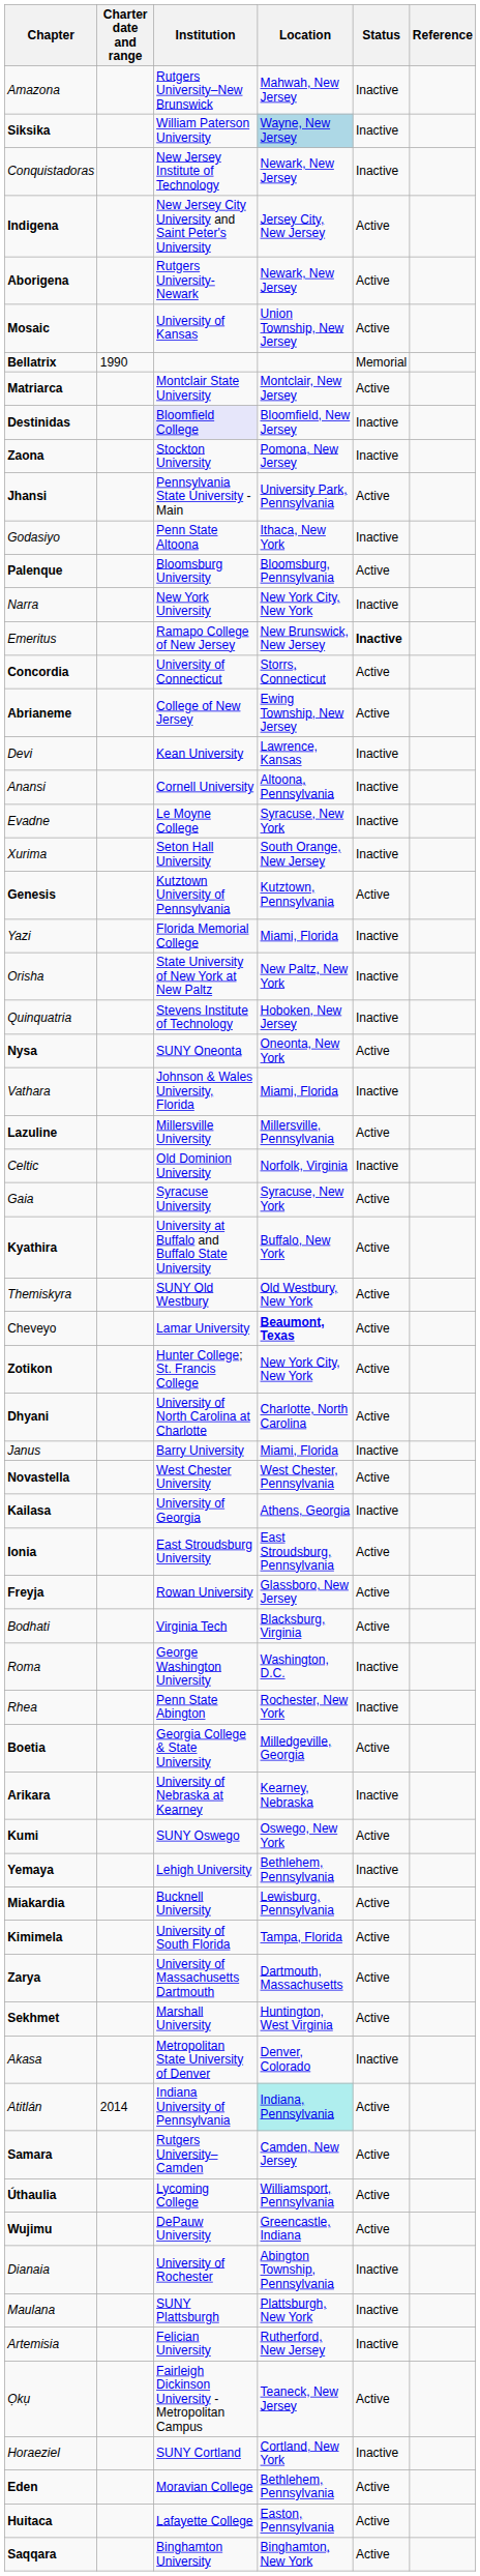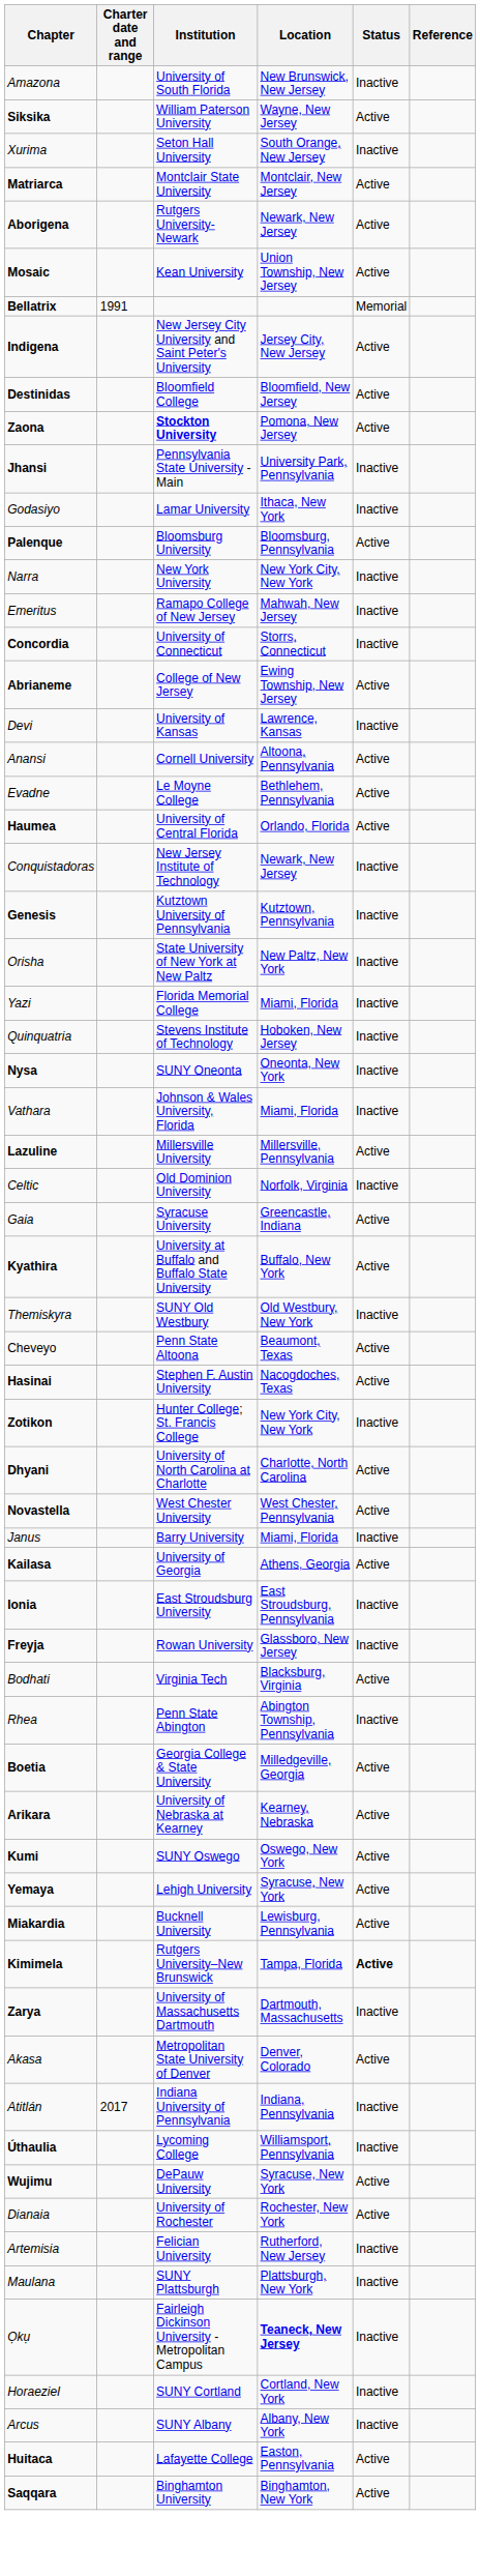 <table class="wikitable sortable collapsible">
 <tr>
 <th>Chapter</th>
 <th>Charter date and range</th>
 <th>Institution</th>
 <th>Location</th>
 <th>Status</th>
 <th>Reference</th>
 </tr>
 <tr>
 <td><em>Amazona</em></td>
 <td></td>
-<td><a href='#'>Rutgers University–New Brunswick</a></td>
-<td><a href='#'>Mahwah, New Jersey</a></td>
+<td><a href='#'>University of South Florida</a></td>
+<td><a href='#'>New Brunswick, New Jersey</a></td>
 <td>Inactive</td>
 <td></td>
 </tr>
 <tr>
 <td><strong>Siksika</strong></td>
 <td></td>
 <td><a href='#'>William Paterson University</a></td>
-<td style="background: lightblue;"><a href='#'>Wayne, New Jersey</a></td>
+<td><a href='#'>Wayne, New Jersey</a></td>
+<td>Active</td>
+<td></td>
+</tr>
+<tr>
+<td><em>Xurima</em></td>
+<td></td>
+<td><a href='#'>Seton Hall University</a></td>
+<td><a href='#'>South Orange, New Jersey</a></td>
 <td>Inactive</td>
 <td></td>
 </tr>
 <tr>
-<td><em>Conquistadoras</em></td>
+<td><strong>Matriarca</strong></td>
 <td></td>
-<td><a href='#'>New Jersey Institute of Technology</a></td>
-<td><a href='#'>Newark, New Jersey</a></td>
-<td>Inactive</td>
-<td></td>
-</tr>
-<tr>
-<td><strong>Indigena</strong></td>
-<td></td>
-<td><a href='#'>New Jersey City University</a> and <a href='#'>Saint Peter's University</a></td>
-<td><a href='#'>Jersey City, New Jersey</a></td>
+<td><a href='#'>Montclair State University</a></td>
+<td><a href='#'>Montclair, New Jersey</a></td>
 <td>Active</td>
 <td></td>
 </tr>
 <tr>
 <td><strong>Aborigena</strong></td>
 <td></td>
 <td><a href='#'>Rutgers University-Newark</a></td>
 <td><a href='#'>Newark, New Jersey</a></td>
 <td>Active</td>
 <td></td>
 </tr>
 <tr>
 <td><strong>Mosaic</strong></td>
 <td></td>
-<td><a href='#'>University of Kansas</a></td>
+<td><a href='#'>Kean University</a></td>
 <td><a href='#'>Union Township, New Jersey</a></td>
 <td>Active</td>
 <td></td>
 </tr>
 <tr>
 <td><strong>Bellatrix</strong></td>
-<td>1990</td>
+<td>1991</td>
 <td></td>
 <td></td>
 <td>Memorial</td>
 <td></td>
 </tr>
 <tr>
-<td><strong>Matriarca</strong></td>
+<td><strong>Indigena</strong></td>
 <td></td>
-<td><a href='#'>Montclair State University</a></td>
-<td><a href='#'>Montclair, New Jersey</a></td>
+<td><a href='#'>New Jersey City University</a> and <a href='#'>Saint Peter's University</a></td>
+<td><a href='#'>Jersey City, New Jersey</a></td>
 <td>Active</td>
 <td></td>
 </tr>
 <tr>
 <td><strong>Destinidas</strong></td>
 <td></td>
-<td style="background: lavender;"><a href='#'>Bloomfield College</a></td>
+<td><a href='#'>Bloomfield College</a></td>
 <td><a href='#'>Bloomfield, New Jersey</a></td>
-<td>Inactive</td>
+<td>Active</td>
 <td></td>
 </tr>
 <tr>
 <td><strong>Zaona</strong></td>
 <td></td>
-<td><a href='#'>Stockton University</a></td>
+<td><strong><a href='#'>Stockton University</a></strong></td>
 <td><a href='#'>Pomona, New Jersey</a></td>
-<td>Inactive</td>
+<td>Active</td>
 <td></td>
 </tr>
 <tr>
 <td><strong>Jhansi</strong></td>
 <td></td>
 <td><a href='#'>Pennsylvania State University</a> - Main</td>
 <td><a href='#'>University Park, Pennsylvania</a></td>
-<td>Active</td>
+<td>Inactive</td>
 <td></td>
 </tr>
 <tr>
 <td><em>Godasiyo</em></td>
 <td></td>
-<td><a href='#'>Penn State Altoona</a></td>
+<td><a href='#'>Lamar University</a></td>
 <td><a href='#'>Ithaca, New York</a></td>
 <td>Inactive</td>
 <td></td>
 </tr>
 <tr>
 <td><strong>Palenque</strong></td>
 <td></td>
 <td><a href='#'>Bloomsburg University</a></td>
 <td><a href='#'>Bloomsburg, Pennsylvania</a></td>
 <td>Active</td>
 <td></td>
 </tr>
 <tr>
 <td><em>Narra</em></td>
 <td></td>
 <td><a href='#'>New York University</a></td>
 <td><a href='#'>New York City, New York</a></td>
 <td>Inactive</td>
 <td></td>
 </tr>
 <tr>
 <td><em>Emeritus</em></td>
 <td></td>
 <td><a href='#'>Ramapo College of New Jersey</a></td>
-<td><a href='#'>New Brunswick, New Jersey</a></td>
-<td><strong>Inactive</strong></td>
+<td><a href='#'>Mahwah, New Jersey</a></td>
+<td>Inactive</td>
 <td></td>
 </tr>
 <tr>
 <td><strong>Concordia</strong></td>
 <td></td>
 <td><a href='#'>University of Connecticut</a></td>
 <td><a href='#'>Storrs, Connecticut</a></td>
-<td>Active</td>
+<td>Inactive</td>
 <td></td>
 </tr>
 <tr>
 <td><strong>Abrianeme</strong></td>
 <td></td>
 <td><a href='#'>College of New Jersey</a></td>
 <td><a href='#'>Ewing Township, New Jersey</a></td>
 <td>Active</td>
 <td></td>
 </tr>
 <tr>
 <td><em>Devi</em></td>
 <td></td>
-<td><a href='#'>Kean University</a></td>
+<td><a href='#'>University of Kansas</a></td>
 <td><a href='#'>Lawrence, Kansas</a></td>
 <td>Inactive</td>
 <td></td>
 </tr>
 <tr>
 <td><em>Anansi</em></td>
 <td></td>
 <td><a href='#'>Cornell University</a></td>
 <td><a href='#'>Altoona, Pennsylvania</a></td>
-<td>Inactive</td>
+<td>Active</td>
 <td></td>
 </tr>
 <tr>
 <td><em>Evadne</em></td>
 <td></td>
 <td><a href='#'>Le Moyne College</a></td>
-<td><a href='#'>Syracuse, New York</a></td>
-<td>Inactive</td>
+<td><a href='#'>Bethlehem, Pennsylvania</a></td>
+<td>Active</td>
 <td></td>
 </tr>
 <tr>
-<td><em>Xurima</em></td>
+<td><strong>Haumea</strong></td>
 <td></td>
-<td><a href='#'>Seton Hall University</a></td>
-<td><a href='#'>South Orange, New Jersey</a></td>
+<td><a href='#'>University of Central Florida</a></td>
+<td><a href='#'>Orlando, Florida</a></td>
+<td>Active</td>
+<td></td>
+</tr>
+<tr>
+<td><em>Conquistadoras</em></td>
+<td></td>
+<td><a href='#'>New Jersey Institute of Technology</a></td>
+<td><a href='#'>Newark, New Jersey</a></td>
 <td>Inactive</td>
 <td></td>
 </tr>
 <tr>
 <td><strong>Genesis</strong></td>
 <td></td>
 <td><a href='#'>Kutztown University of Pennsylvania</a></td>
 <td><a href='#'>Kutztown, Pennsylvania</a></td>
-<td>Active</td>
-<td></td>
-</tr>
-<tr>
-<td><em>Yazi</em></td>
-<td></td>
-<td><a href='#'>Florida Memorial College</a></td>
-<td><a href='#'>Miami, Florida</a></td>
 <td>Inactive</td>
 <td></td>
 </tr>
 <tr>
 <td><em>Orisha</em></td>
 <td></td>
 <td><a href='#'>State University of New York at New Paltz</a></td>
 <td><a href='#'>New Paltz, New York</a></td>
+<td>Inactive</td>
+<td></td>
+</tr>
+<tr>
+<td><em>Yazi</em></td>
+<td></td>
+<td><a href='#'>Florida Memorial College</a></td>
+<td><a href='#'>Miami, Florida</a></td>
 <td>Inactive</td>
 <td></td>
 </tr>
 <tr>
 <td><em>Quinquatria</em></td>
 <td></td>
 <td><a href='#'>Stevens Institute of Technology</a></td>
 <td><a href='#'>Hoboken, New Jersey</a></td>
 <td>Inactive</td>
 <td></td>
 </tr>
 <tr>
 <td><strong>Nysa</strong></td>
 <td></td>
 <td><a href='#'>SUNY Oneonta</a></td>
 <td><a href='#'>Oneonta, New York</a></td>
-<td>Active</td>
+<td>Inactive</td>
 <td></td>
 </tr>
 <tr>
 <td><em>Vathara</em></td>
 <td></td>
 <td><a href='#'>Johnson & Wales University, Florida</a></td>
 <td><a href='#'>Miami, Florida</a></td>
 <td>Inactive</td>
 <td></td>
 </tr>
 <tr>
 <td><strong>Lazuline</strong></td>
 <td></td>
 <td><a href='#'>Millersville University</a></td>
 <td><a href='#'>Millersville, Pennsylvania</a></td>
 <td>Active</td>
 <td></td>
 </tr>
 <tr>
 <td><em>Celtic</em></td>
 <td></td>
 <td><a href='#'>Old Dominion University</a></td>
 <td><a href='#'>Norfolk, Virginia</a></td>
 <td>Inactive</td>
 <td></td>
 </tr>
 <tr>
 <td><em>Gaia</em></td>
 <td></td>
 <td><a href='#'>Syracuse University</a></td>
-<td><a href='#'>Syracuse, New York</a></td>
+<td><a href='#'>Greencastle, Indiana</a></td>
 <td>Active</td>
 <td></td>
 </tr>
 <tr>
 <td><strong>Kyathira</strong></td>
 <td></td>
 <td><a href='#'>University at Buffalo</a> and <a href='#'>Buffalo State University</a></td>
 <td><a href='#'>Buffalo, New York</a></td>
 <td>Active</td>
 <td></td>
 </tr>
 <tr>
 <td><em>Themiskyra</em></td>
 <td></td>
 <td><a href='#'>SUNY Old Westbury</a></td>
 <td><a href='#'>Old Westbury, New York</a></td>
-<td>Active</td>
+<td>Inactive</td>
 <td></td>
 </tr>
 <tr>
 <td>Cheveyo</td>
 <td></td>
-<td><a href='#'>Lamar University</a></td>
-<td><strong><a href='#'>Beaumont, Texas</a></strong></td>
+<td><a href='#'>Penn State Altoona</a></td>
+<td><a href='#'>Beaumont, Texas</a></td>
+<td>Active</td>
+<td></td>
+</tr>
+<tr>
+<td><strong>Hasinai</strong></td>
+<td></td>
+<td><a href='#'>Stephen F. Austin University</a></td>
+<td><a href='#'>Nacogdoches, Texas</a></td>
 <td>Active</td>
 <td></td>
 </tr>
 <tr>
 <td><strong>Zotikon</strong></td>
 <td></td>
 <td><a href='#'>Hunter College</a>; <a href='#'>St. Francis College</a></td>
 <td><a href='#'>New York City, New York</a></td>
-<td>Active</td>
+<td>Inactive</td>
 <td></td>
 </tr>
 <tr>
 <td><strong>Dhyani</strong></td>
 <td></td>
 <td><a href='#'>University of North Carolina at Charlotte</a></td>
 <td><a href='#'>Charlotte, North Carolina</a></td>
+<td>Active</td>
+<td></td>
+</tr>
+<tr>
+<td><strong>Novastella</strong></td>
+<td></td>
+<td><a href='#'>West Chester University</a></td>
+<td><a href='#'>West Chester, Pennsylvania</a></td>
 <td>Active</td>
 <td></td>
 </tr>
 <tr>
 <td><em>Janus</em></td>
 <td></td>
 <td><a href='#'>Barry University</a></td>
 <td><a href='#'>Miami, Florida</a></td>
 <td>Inactive</td>
 <td></td>
 </tr>
 <tr>
-<td><strong>Novastella</strong></td>
-<td></td>
-<td><a href='#'>West Chester University</a></td>
-<td><a href='#'>West Chester, Pennsylvania</a></td>
-<td>Active</td>
-<td></td>
-</tr>
-<tr>
 <td><strong>Kailasa</strong></td>
 <td></td>
 <td><a href='#'>University of Georgia</a></td>
 <td><a href='#'>Athens, Georgia</a></td>
-<td>Inactive</td>
+<td>Active</td>
 <td></td>
 </tr>
 <tr>
 <td><strong>Ionia</strong></td>
 <td></td>
 <td><a href='#'>East Stroudsburg University</a></td>
 <td><a href='#'>East Stroudsburg, Pennsylvania</a></td>
-<td>Active</td>
+<td>Inactive</td>
 <td></td>
 </tr>
 <tr>
 <td><strong>Freyja</strong></td>
 <td></td>
 <td><a href='#'>Rowan University</a></td>
 <td><a href='#'>Glassboro, New Jersey</a></td>
-<td>Active</td>
+<td>Inactive</td>
 <td></td>
 </tr>
 <tr>
 <td><em>Bodhati</em></td>
 <td></td>
 <td><a href='#'>Virginia Tech</a></td>
 <td><a href='#'>Blacksburg, Virginia</a></td>
 <td>Active</td>
 <td></td>
 </tr>
 <tr>
-<td><em>Roma</em></td>
-<td></td>
-<td><a href='#'>George Washington University</a></td>
-<td><a href='#'>Washington, D.C.</a></td>
-<td>Inactive</td>
-<td></td>
-</tr>
-<tr>
 <td><em>Rhea</em></td>
 <td></td>
 <td><a href='#'>Penn State Abington</a></td>
-<td><a href='#'>Rochester, New York</a></td>
+<td><a href='#'>Abington Township, Pennsylvania</a></td>
 <td>Inactive</td>
 <td></td>
 </tr>
 <tr>
 <td><strong>Boetia</strong></td>
 <td></td>
 <td><a href='#'>Georgia College & State University</a></td>
 <td><a href='#'>Milledgeville, Georgia</a></td>
 <td>Active</td>
 <td></td>
 </tr>
 <tr>
 <td><strong>Arikara</strong></td>
 <td></td>
 <td><a href='#'>University of Nebraska at Kearney</a></td>
 <td><a href='#'>Kearney, Nebraska</a></td>
-<td>Inactive</td>
+<td>Active</td>
 <td></td>
 </tr>
 <tr>
 <td><strong>Kumi</strong></td>
 <td></td>
 <td><a href='#'>SUNY Oswego</a></td>
 <td><a href='#'>Oswego, New York</a></td>
 <td>Active</td>
 <td></td>
 </tr>
 <tr>
 <td><strong>Yemaya</strong></td>
 <td></td>
 <td><a href='#'>Lehigh University</a></td>
-<td><a href='#'>Bethlehem, Pennsylvania</a></td>
-<td>Inactive</td>
+<td><a href='#'>Syracuse, New York</a></td>
+<td>Active</td>
 <td></td>
 </tr>
 <tr>
 <td><strong>Miakardia</strong></td>
 <td></td>
 <td><a href='#'>Bucknell University</a></td>
 <td><a href='#'>Lewisburg, Pennsylvania</a></td>
 <td>Active</td>
 <td></td>
 </tr>
 <tr>
 <td><strong>Kimimela</strong></td>
 <td></td>
-<td><a href='#'>University of South Florida</a></td>
+<td><a href='#'>Rutgers University–New Brunswick</a></td>
 <td><a href='#'>Tampa, Florida</a></td>
-<td>Active</td>
+<td><strong>Active</strong></td>
 <td></td>
 </tr>
 <tr>
 <td><strong>Zarya</strong></td>
 <td></td>
 <td><a href='#'>University of Massachusetts Dartmouth</a></td>
 <td><a href='#'>Dartmouth, Massachusetts</a></td>
-<td>Active</td>
-<td></td>
-</tr>
-<tr>
-<td><strong>Sekhmet</strong></td>
-<td></td>
-<td><a href='#'>Marshall University</a></td>
-<td><a href='#'>Huntington, West Virginia</a></td>
-<td>Active</td>
+<td>Inactive</td>
 <td></td>
 </tr>
 <tr>
 <td><em>Akasa</em></td>
 <td></td>
 <td><a href='#'>Metropolitan State University of Denver</a></td>
 <td><a href='#'>Denver, Colorado</a></td>
-<td>Inactive</td>
+<td>Active</td>
 <td></td>
 </tr>
 <tr>
 <td><em>Atitlán</em></td>
-<td>2014</td>
+<td>2017</td>
 <td><a href='#'>Indiana University of Pennsylvania</a></td>
-<td style="background: paleturquoise;"><a href='#'>Indiana, Pennsylvania</a></td>
-<td>Active</td>
-<td></td>
-</tr>
-<tr>
-<td><strong>Samara</strong></td>
-<td></td>
-<td><a href='#'>Rutgers University–Camden</a></td>
-<td><a href='#'>Camden, New Jersey</a></td>
-<td>Active</td>
+<td><a href='#'>Indiana, Pennsylvania</a></td>
+<td>Inactive</td>
 <td></td>
 </tr>
 <tr>
 <td><strong>Úthaulia</strong></td>
 <td></td>
 <td><a href='#'>Lycoming College</a></td>
 <td><a href='#'>Williamsport, Pennsylvania</a></td>
-<td>Active</td>
+<td>Inactive</td>
 <td></td>
 </tr>
 <tr>
 <td><strong>Wujimu</strong></td>
 <td></td>
 <td><a href='#'>DePauw University</a></td>
-<td><a href='#'>Greencastle, Indiana</a></td>
+<td><a href='#'>Syracuse, New York</a></td>
 <td>Active</td>
 <td></td>
 </tr>
 <tr>
 <td><em>Dianaia</em></td>
 <td></td>
 <td><a href='#'>University of Rochester</a></td>
-<td><a href='#'>Abington Township, Pennsylvania</a></td>
+<td><a href='#'>Rochester, New York</a></td>
+<td>Active</td>
+<td></td>
+</tr>
+<tr>
+<td><em>Artemisia</em></td>
+<td></td>
+<td><a href='#'>Felician University</a></td>
+<td><a href='#'>Rutherford, New Jersey</a></td>
 <td>Inactive</td>
 <td></td>
 </tr>
 <tr>
 <td><em>Maulana</em></td>
 <td></td>
 <td><a href='#'>SUNY Plattsburgh</a></td>
 <td><a href='#'>Plattsburgh, New York</a></td>
 <td>Inactive</td>
 <td></td>
 </tr>
 <tr>
-<td><em>Artemisia</em></td>
-<td></td>
-<td><a href='#'>Felician University</a></td>
-<td><a href='#'>Rutherford, New Jersey</a></td>
-<td>Inactive</td>
-<td></td>
-</tr>
-<tr>
 <td><em>Ọkụ</em></td>
 <td></td>
 <td><a href='#'>Fairleigh Dickinson University</a> - Metropolitan Campus</td>
-<td><a href='#'>Teaneck, New Jersey</a></td>
-<td>Active</td>
+<td><strong><a href='#'>Teaneck, New Jersey</a></strong></td>
+<td>Inactive</td>
 <td></td>
 </tr>
 <tr>
 <td><em>Horaeziel</em></td>
 <td></td>
 <td><a href='#'>SUNY Cortland</a></td>
 <td><a href='#'>Cortland, New York</a></td>
 <td>Inactive</td>
 <td></td>
 </tr>
 <tr>
-<td><strong>Eden</strong></td>
+<td><em>Arcus</em></td>
 <td></td>
-<td><a href='#'>Moravian College</a></td>
-<td><a href='#'>Bethlehem, Pennsylvania</a></td>
-<td>Active</td>
+<td><a href='#'>SUNY Albany</a></td>
+<td><a href='#'>Albany, New York</a></td>
+<td>Inactive</td>
 <td></td>
 </tr>
 <tr>
 <td><strong>Huitaca</strong></td>
 <td></td>
 <td><a href='#'>Lafayette College</a></td>
 <td><a href='#'>Easton, Pennsylvania</a></td>
 <td>Active</td>
 <td></td>
 </tr>
 <tr>
 <td><strong>Saqqara</strong></td>
 <td></td>
 <td><a href='#'>Binghamton University</a></td>
 <td><a href='#'>Binghamton, New York</a></td>
 <td>Active</td>
 <td></td>
 </tr>
 </table>
